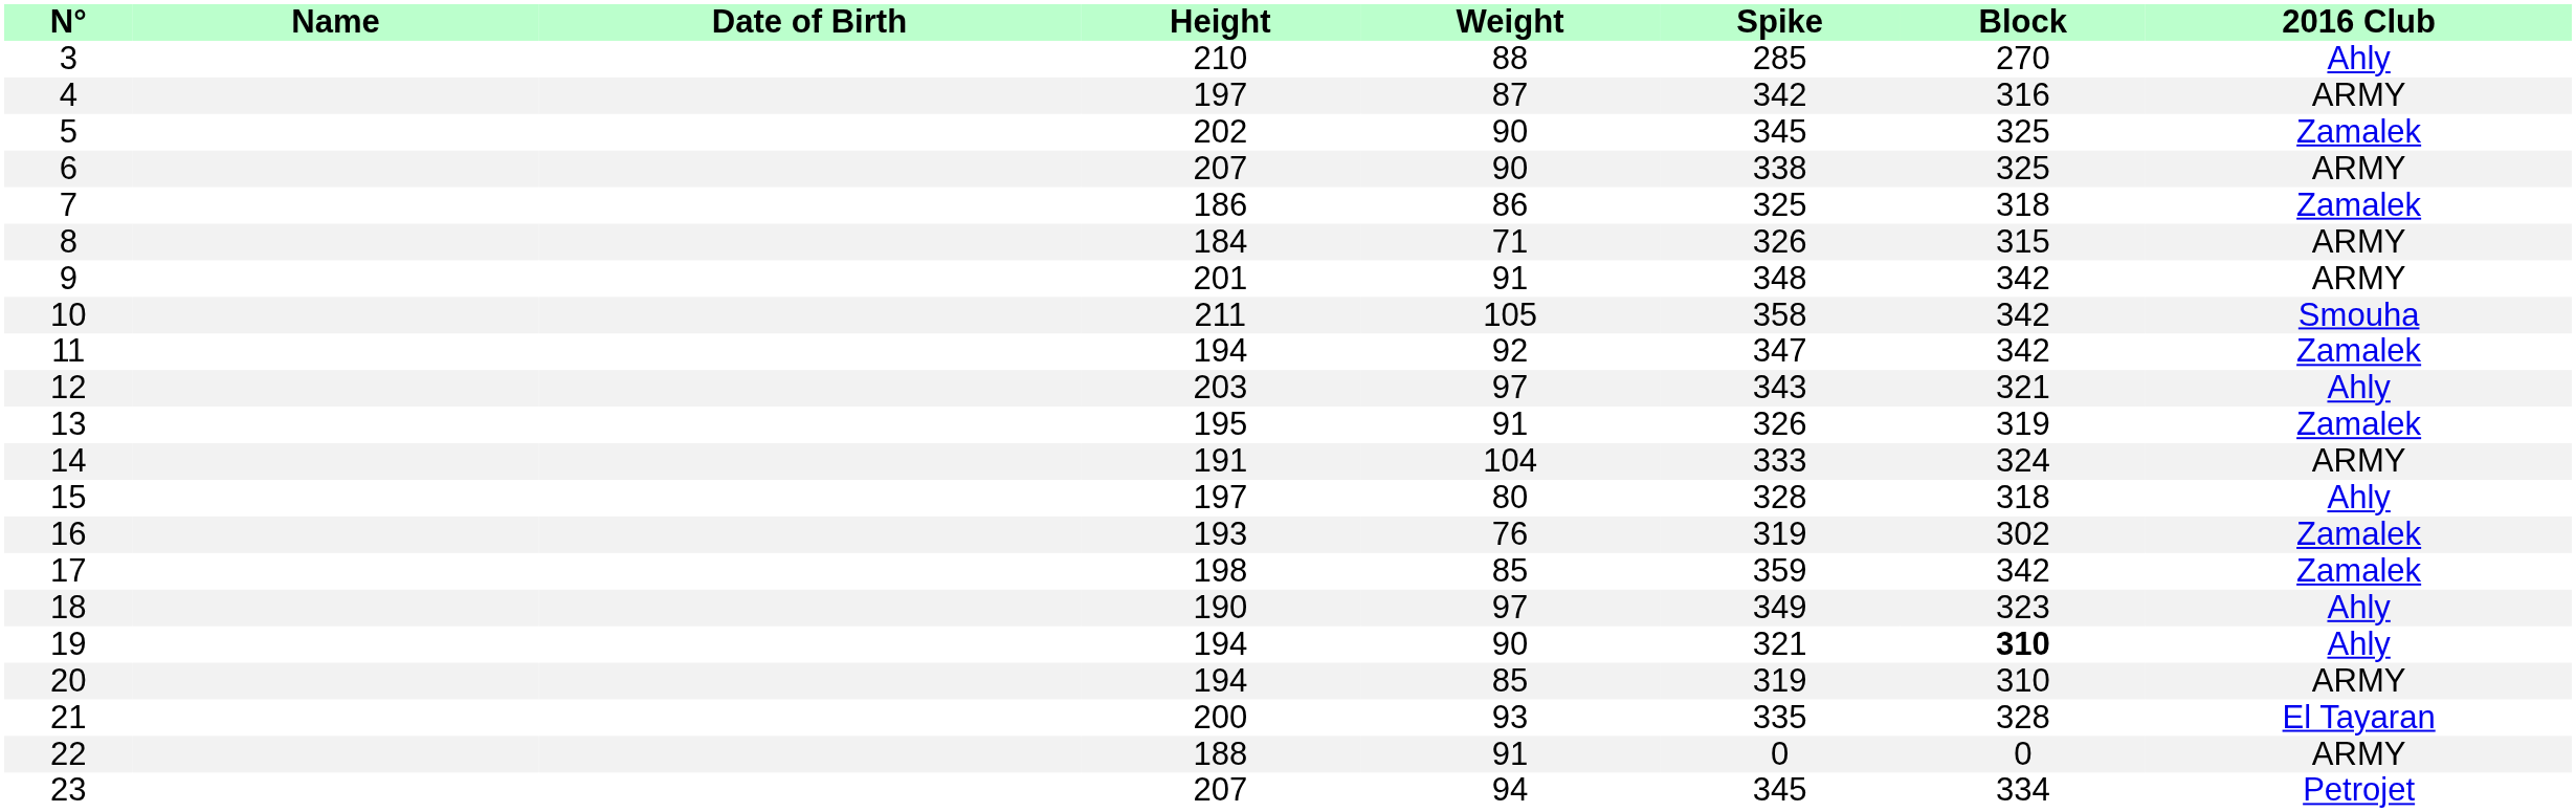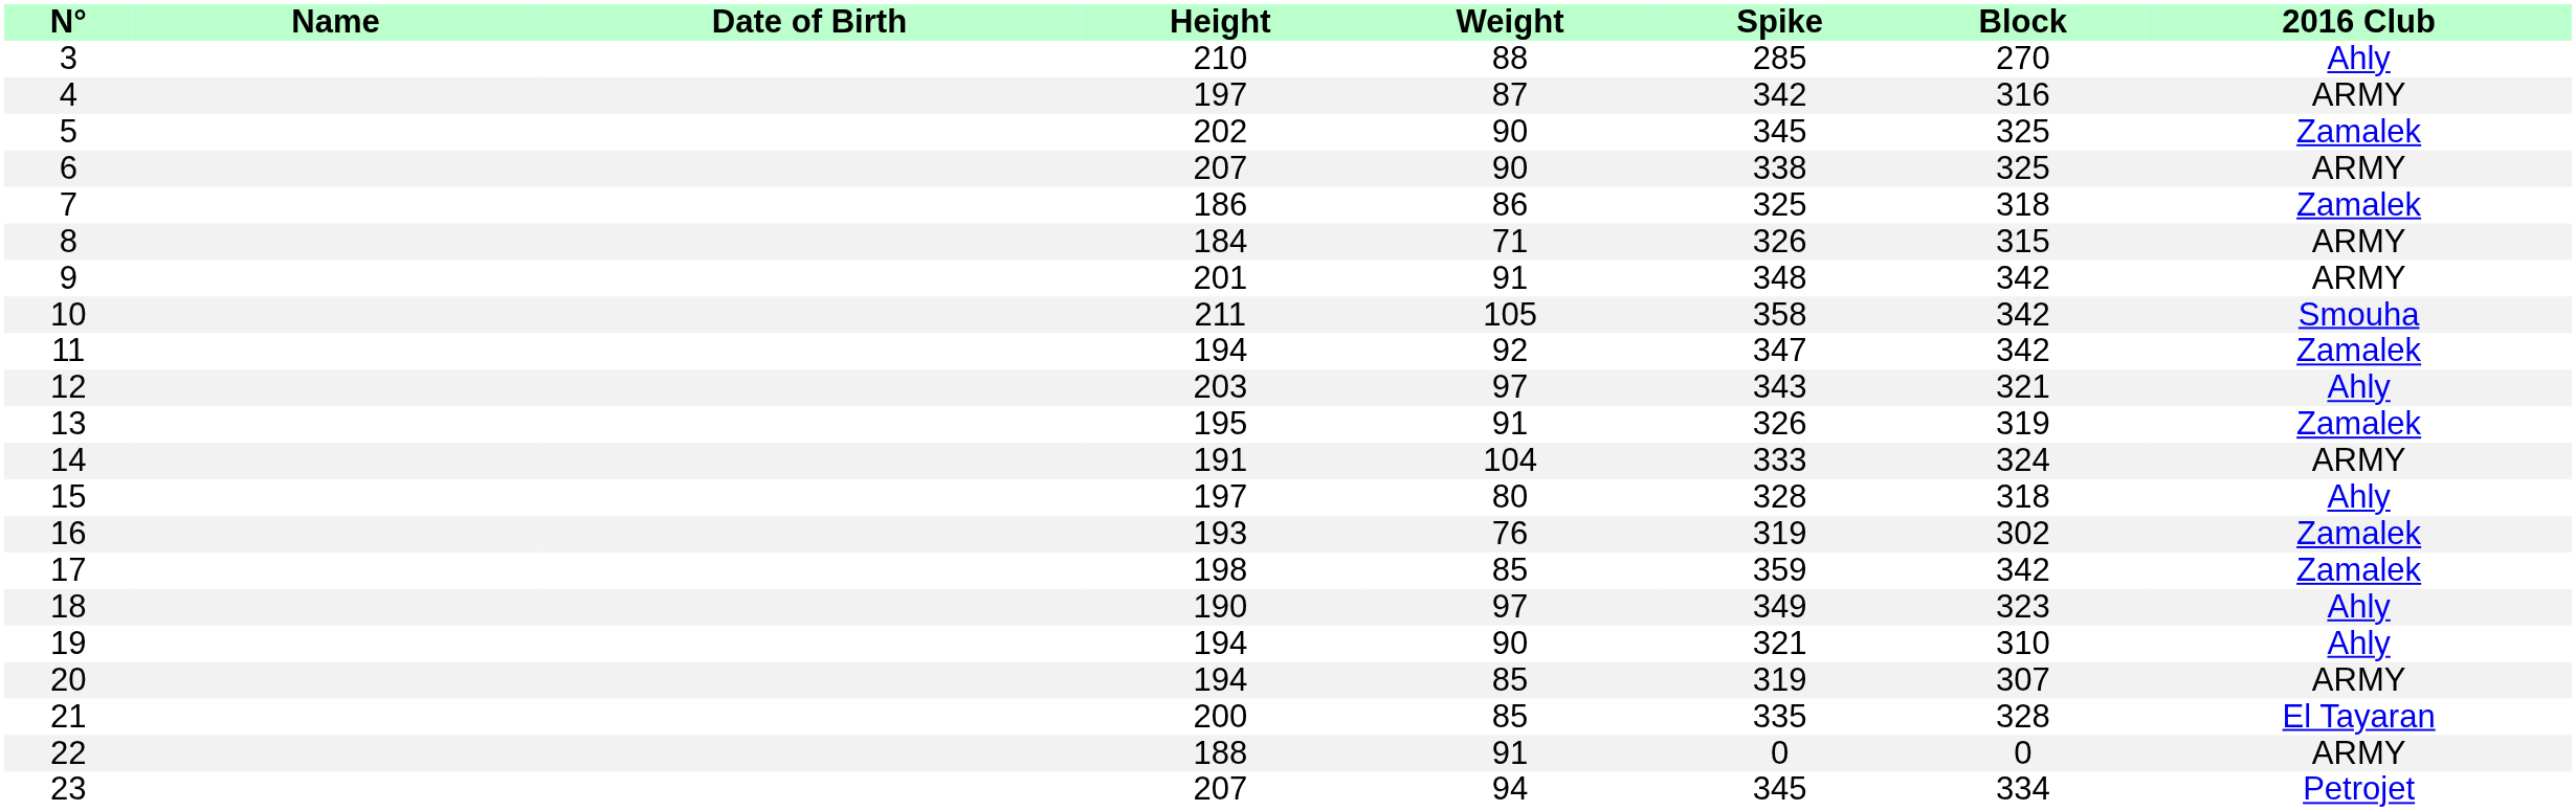 <table style="text-align:center; border:none;" cellpadding=0 cellspacing=0 width=100%>
 <tr style="background: #bbffcc;">
 <th width="5%">N°</th>
 <th width=200px>Name</th>
 <th>Date of Birth</th>
 <th>Height</th>
 <th>Weight</th>
 <th>Spike</th>
 <th>Block</th>
 <th>2016 Club</th>
 </tr>
 <tr>
 <td>3</td>
 <td></td>
 <td></td>
 <td>210</td>
 <td>88</td>
 <td>285</td>
 <td>270</td>
 <td><a href='#'>Ahly</a></td>
 </tr>
 <tr bgcolor="#f2f2f2">
 <td>4</td>
 <td></td>
 <td></td>
 <td>197</td>
 <td>87</td>
 <td>342</td>
 <td>316</td>
 <td>ARMY</td>
 </tr>
 <tr>
 <td>5</td>
 <td></td>
 <td></td>
 <td>202</td>
 <td>90</td>
 <td>345</td>
 <td>325</td>
 <td><a href='#'>Zamalek</a></td>
 </tr>
 <tr bgcolor="#f2f2f2">
 <td>6</td>
 <td></td>
 <td></td>
 <td>207</td>
 <td>90</td>
 <td>338</td>
 <td>325</td>
 <td>ARMY</td>
 </tr>
 <tr>
 <td>7</td>
 <td></td>
 <td></td>
 <td>186</td>
 <td>86</td>
 <td>325</td>
 <td>318</td>
 <td><a href='#'>Zamalek</a></td>
 </tr>
 <tr bgcolor="#f2f2f2">
 <td>8</td>
 <td></td>
 <td></td>
 <td>184</td>
 <td>71</td>
 <td>326</td>
 <td>315</td>
 <td>ARMY</td>
 </tr>
 <tr>
 <td>9</td>
 <td></td>
 <td></td>
 <td>201</td>
 <td>91</td>
 <td>348</td>
 <td>342</td>
 <td>ARMY</td>
 </tr>
 <tr bgcolor="#f2f2f2">
 <td>10</td>
 <td></td>
 <td></td>
 <td>211</td>
 <td>105</td>
 <td>358</td>
 <td>342</td>
 <td><a href='#'>Smouha</a></td>
 </tr>
 <tr>
 <td>11</td>
 <td></td>
 <td></td>
 <td>194</td>
 <td>92</td>
 <td>347</td>
 <td>342</td>
 <td><a href='#'>Zamalek</a></td>
 </tr>
 <tr bgcolor="#f2f2f2">
 <td>12</td>
 <td></td>
 <td></td>
 <td>203</td>
 <td>97</td>
 <td>343</td>
 <td>321</td>
 <td><a href='#'>Ahly</a></td>
 </tr>
 <tr>
 <td>13</td>
 <td></td>
 <td></td>
 <td>195</td>
 <td>91</td>
 <td>326</td>
 <td>319</td>
 <td><a href='#'>Zamalek</a></td>
 </tr>
 <tr bgcolor="#f2f2f2">
 <td>14</td>
 <td></td>
 <td></td>
 <td>191</td>
 <td>104</td>
 <td>333</td>
 <td>324</td>
 <td>ARMY</td>
 </tr>
 <tr>
 <td>15</td>
 <td></td>
 <td></td>
 <td>197</td>
 <td>80</td>
 <td>328</td>
 <td>318</td>
 <td><a href='#'>Ahly</a></td>
 </tr>
 <tr bgcolor="#f2f2f2">
 <td>16</td>
 <td></td>
 <td></td>
 <td>193</td>
 <td>76</td>
 <td>319</td>
 <td>302</td>
 <td><a href='#'>Zamalek</a></td>
 </tr>
 <tr>
 <td>17</td>
 <td></td>
 <td></td>
 <td>198</td>
 <td>85</td>
 <td>359</td>
 <td>342</td>
 <td><a href='#'>Zamalek</a></td>
 </tr>
 <tr bgcolor="#f2f2f2">
 <td>18</td>
 <td></td>
 <td></td>
 <td>190</td>
 <td>97</td>
 <td>349</td>
 <td>323</td>
 <td><a href='#'>Ahly</a></td>
 </tr>
 <tr>
 <td>19</td>
 <td></td>
 <td></td>
 <td>194</td>
 <td>90</td>
 <td>321</td>
-<td><strong>310</strong></td>
+<td>310</td>
 <td><a href='#'>Ahly</a></td>
 </tr>
 <tr bgcolor="#f2f2f2">
 <td>20</td>
 <td></td>
 <td></td>
 <td>194</td>
 <td>85</td>
 <td>319</td>
-<td>310</td>
+<td>307</td>
 <td>ARMY</td>
 </tr>
 <tr>
 <td>21</td>
 <td></td>
 <td></td>
 <td>200</td>
-<td>93</td>
+<td>85</td>
 <td>335</td>
 <td>328</td>
 <td><a href='#'>El Tayaran</a></td>
 </tr>
 <tr bgcolor="#f2f2f2">
 <td>22</td>
 <td></td>
 <td></td>
 <td>188</td>
 <td>91</td>
 <td>0</td>
 <td>0</td>
 <td>ARMY</td>
 </tr>
 <tr>
 <td>23</td>
 <td></td>
 <td></td>
 <td>207</td>
 <td>94</td>
 <td>345</td>
 <td>334</td>
 <td><a href='#'>Petrojet</a></td>
 </tr>
 </table>
